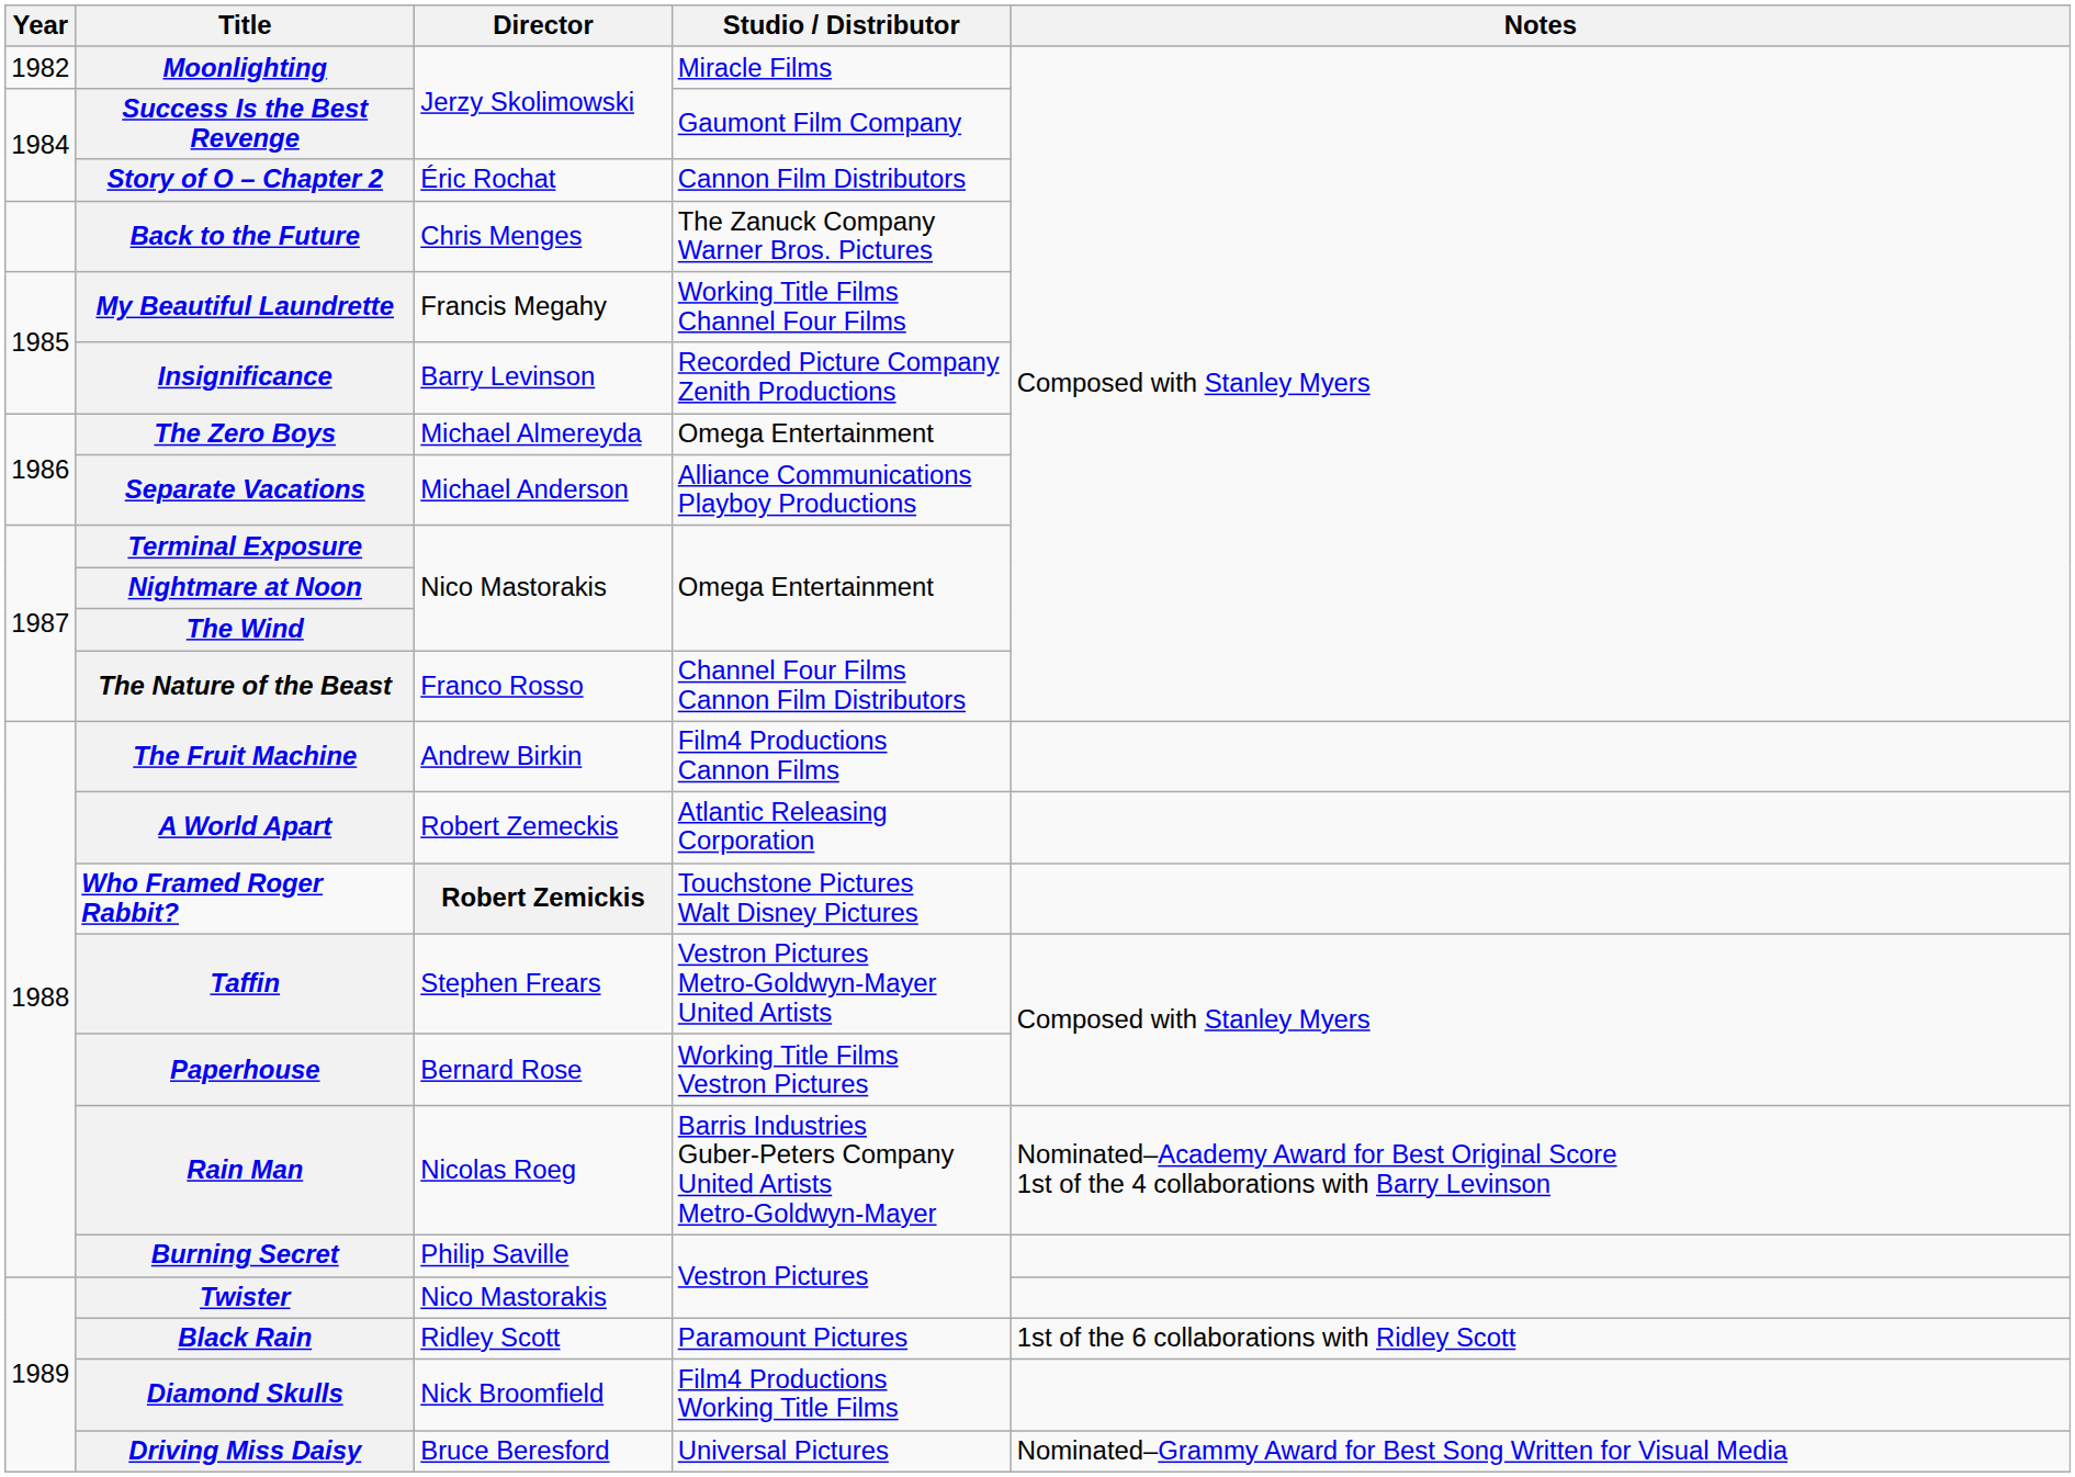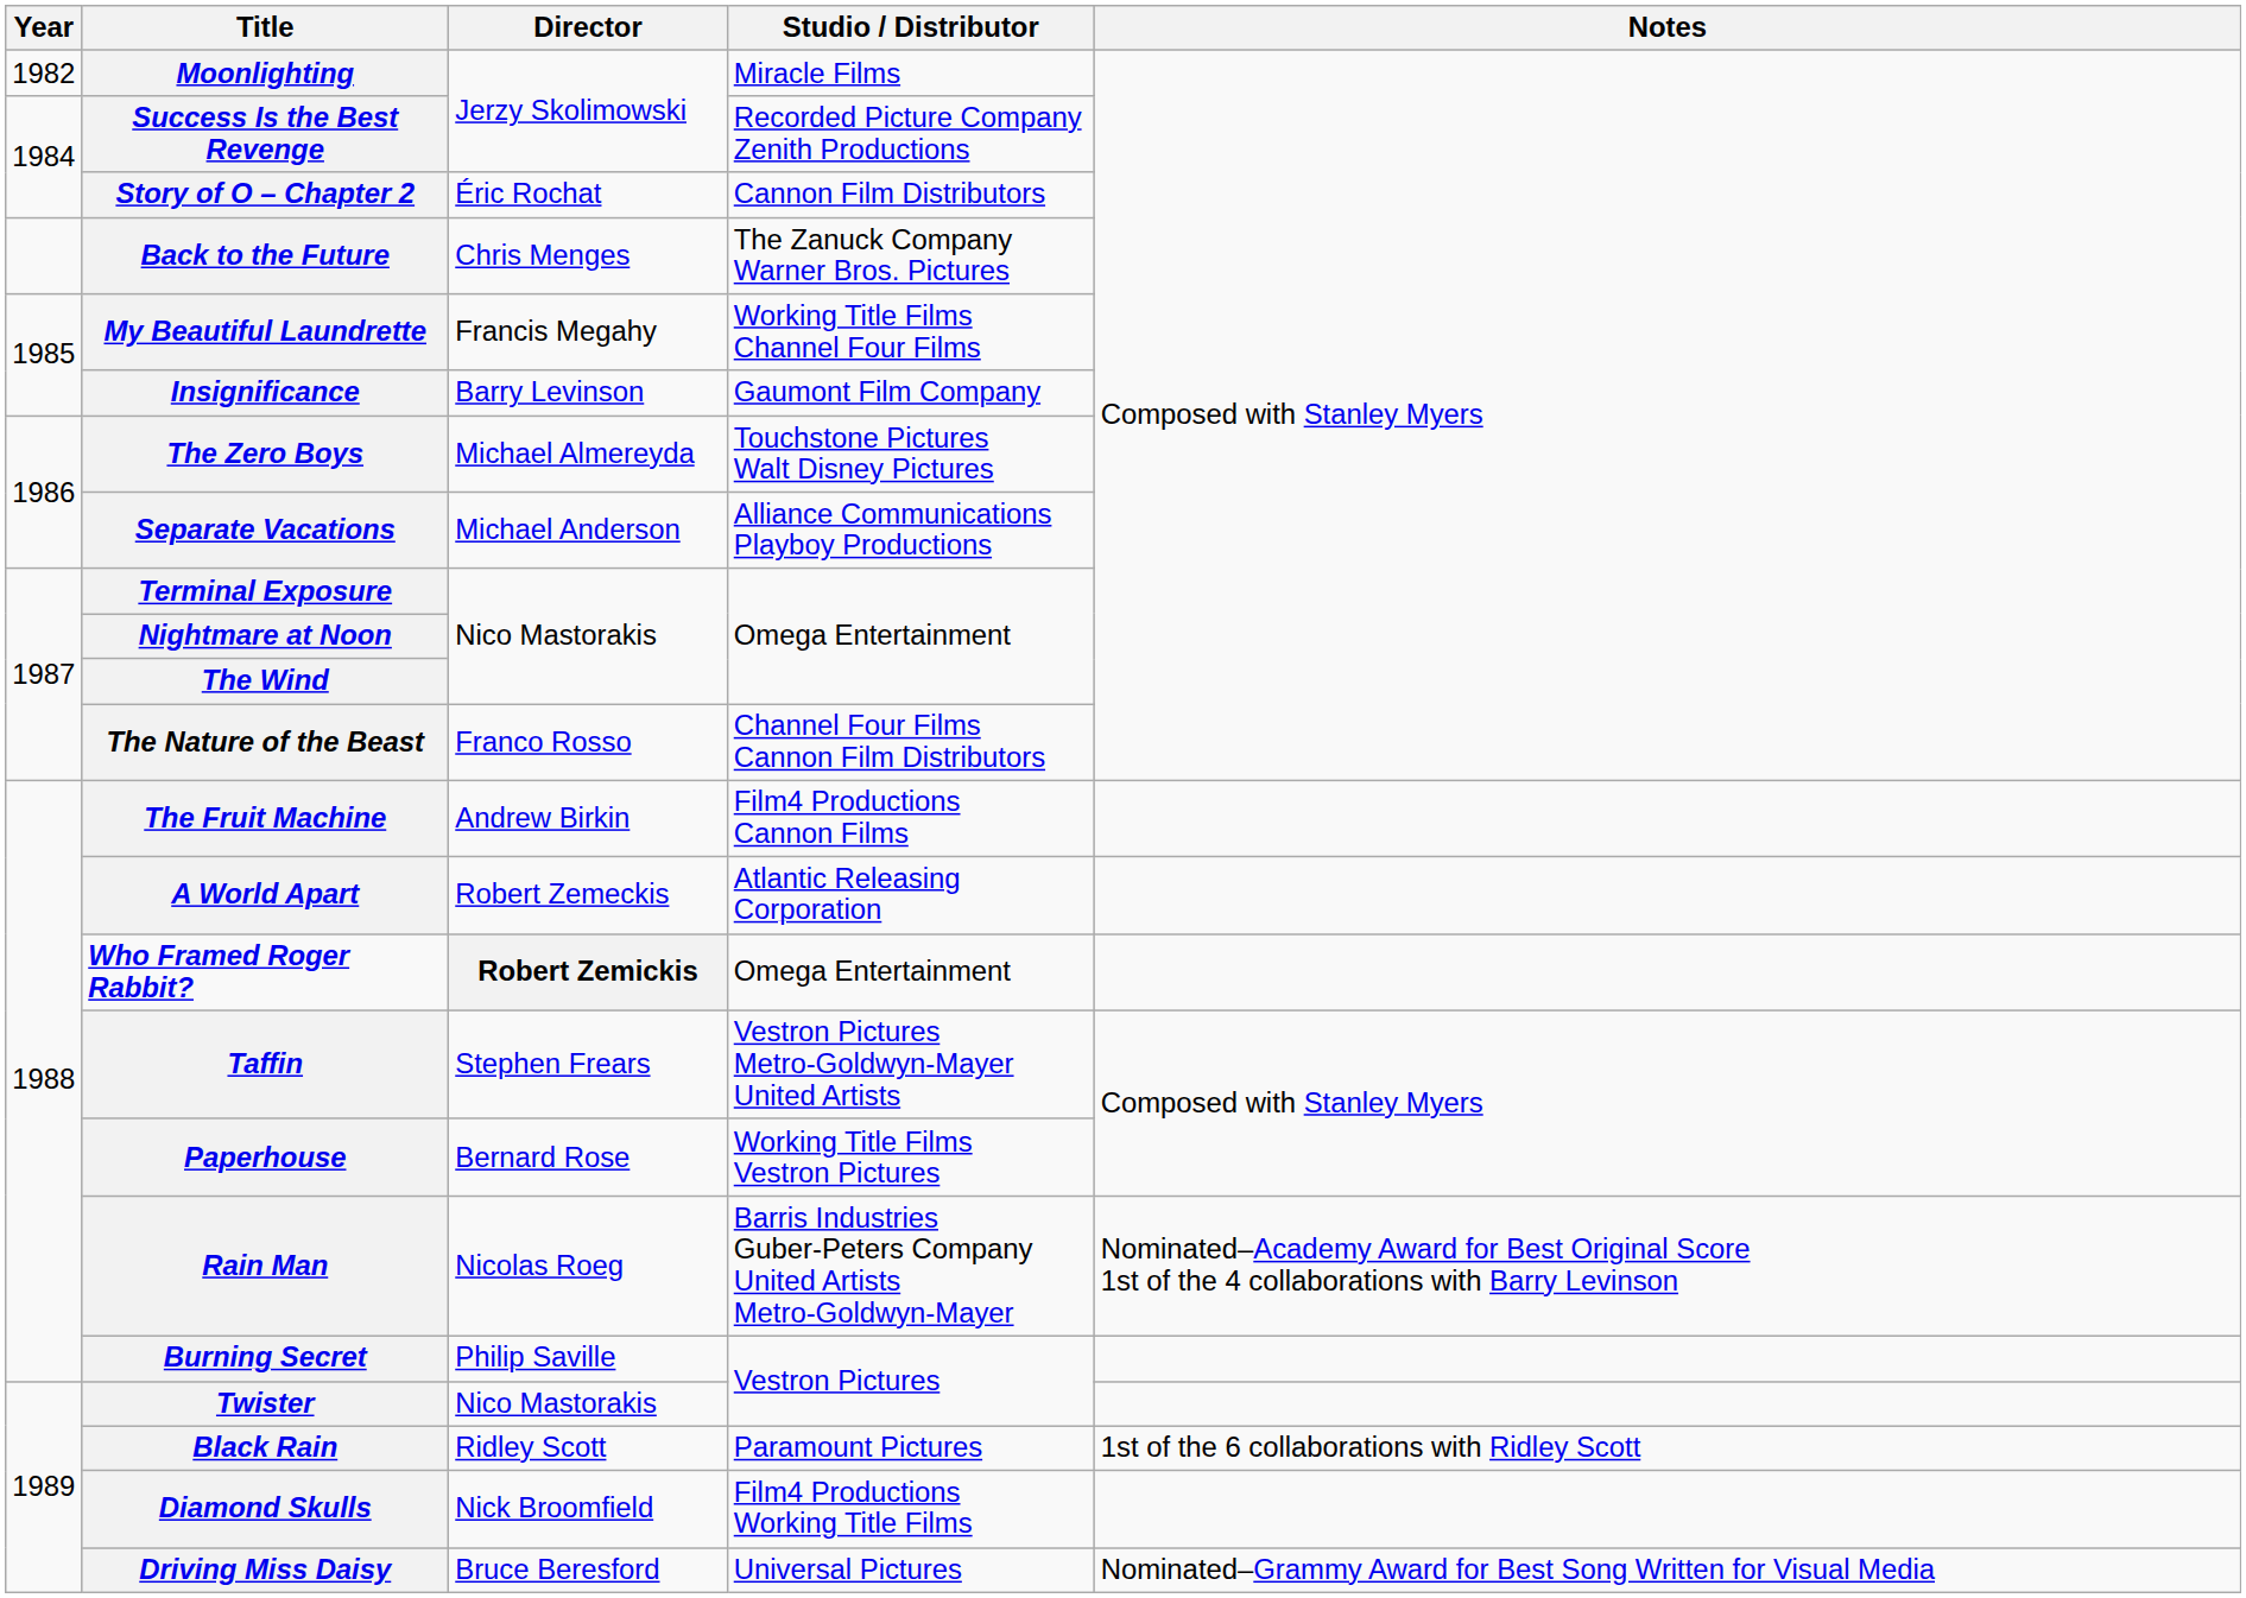 <table class="wikitable sortable" width=100%>
 <tr>
 <th width="30">Year</th>
 <th width="200">Title</th>
 <th width="150">Director</th>
 <th width="200">Studio / Distributor</th>
 <th>Notes</th>
 </tr>
 <tr>
 <td>1982</td>
 <th><em><a href='#'>Moonlighting</a></em></th>
 <td rowspan="2"><a href='#'>Jerzy Skolimowski</a></td>
 <td><a href='#'>Miracle Films</a></td>
 <td rowspan="12">Composed with <a href='#'>Stanley Myers</a></td>
 </tr>
 <tr>
 <td rowspan="2">1984</td>
 <th><em><a href='#'>Success Is the Best Revenge</a></em></th>
-<td><a href='#'>Gaumont Film Company</a></td>
+<td><a href='#'>Recorded Picture Company</a><br><a href='#'>Zenith Productions</a></td>
 </tr>
 <tr>
 <th><em><a href='#'>Story of O – Chapter 2</a></em></th>
 <td><a href='#'>Éric Rochat</a></td>
 <td><a href='#'>Cannon Film Distributors</a></td>
 </tr>
 <tr>
 <td></td>
 <th><em><a href='#'>Back to the Future</a></em></th>
 <td><a href='#'>Chris Menges</a></td>
 <td>The Zanuck Company<br><a href='#'>Warner Bros. Pictures</a></td>
 </tr>
 <tr>
 <td rowspan="2">1985</td>
 <th><em><a href='#'>My Beautiful Laundrette</a></em></th>
 <td>Francis Megahy</td>
 <td><a href='#'>Working Title Films</a><br><a href='#'>Channel Four Films</a></td>
 </tr>
 <tr>
 <th><em><a href='#'>Insignificance</a></em></th>
 <td><a href='#'>Barry Levinson</a></td>
-<td><a href='#'>Recorded Picture Company</a><br><a href='#'>Zenith Productions</a></td>
+<td><a href='#'>Gaumont Film Company</a></td>
 </tr>
 <tr>
 <td rowspan="2">1986</td>
 <th><em><a href='#'>The Zero Boys</a></em></th>
 <td><a href='#'>Michael Almereyda</a></td>
-<td>Omega Entertainment</td>
+<td><a href='#'>Touchstone Pictures</a><br><a href='#'>Walt Disney Pictures</a></td>
 </tr>
 <tr>
 <th><em><a href='#'>Separate Vacations</a></em></th>
 <td><a href='#'>Michael Anderson</a></td>
 <td><a href='#'>Alliance Communications</a><br><a href='#'>Playboy Productions</a></td>
 </tr>
 <tr>
 <td rowspan="4">1987</td>
 <th><em><a href='#'>Terminal Exposure</a></em></th>
 <td rowspan="3">Nico Mastorakis</td>
 <td rowspan="3">Omega Entertainment</td>
 </tr>
 <tr>
 <th><em><a href='#'>Nightmare at Noon</a></em></th>
 </tr>
 <tr>
 <th><em><a href='#'>The Wind</a></em></th>
 </tr>
 <tr>
 <th><em>The Nature of the Beast</em></th>
 <td><a href='#'>Franco Rosso</a></td>
 <td><a href='#'>Channel Four Films</a><br><a href='#'>Cannon Film Distributors</a></td>
 </tr>
 <tr>
 <td rowspan="7">1988</td>
 <th><em><a href='#'>The Fruit Machine</a></em></th>
 <td><a href='#'>Andrew Birkin</a></td>
 <td><a href='#'>Film4 Productions</a><br><a href='#'>Cannon Films</a></td>
 <td></td>
 </tr>
 <tr>
 <th><em><a href='#'>A World Apart</a></em></th>
 <td><a href='#'>Robert Zemeckis</a></td>
 <td><a href='#'>Atlantic Releasing Corporation</a></td>
 <td></td>
 </tr>
 <tr>
 <td><strong><em><a href='#'>Who Framed Roger Rabbit?</a></em></strong></td>
 <th>Robert Zemickis</th>
-<td><a href='#'>Touchstone Pictures</a><br><a href='#'>Walt Disney Pictures</a></td>
+<td>Omega Entertainment</td>
 <td></td>
 </tr>
 <tr>
 <th><em><a href='#'>Taffin</a></em></th>
 <td><a href='#'>Stephen Frears</a></td>
 <td><a href='#'>Vestron Pictures</a><br><a href='#'>Metro-Goldwyn-Mayer</a><br><a href='#'>United Artists</a></td>
 <td rowspan="2">Composed with <a href='#'>Stanley Myers</a></td>
 </tr>
 <tr>
 <th><em><a href='#'>Paperhouse</a></em></th>
 <td><a href='#'>Bernard Rose</a></td>
 <td><a href='#'>Working Title Films</a><br><a href='#'>Vestron Pictures</a></td>
 </tr>
 <tr>
 <th><em><a href='#'>Rain Man</a></em></th>
 <td><a href='#'>Nicolas Roeg</a></td>
 <td><a href='#'>Barris Industries</a><br>Guber-Peters Company<br><a href='#'>United Artists</a><br><a href='#'>Metro-Goldwyn-Mayer</a></td>
 <td>Nominated–<a href='#'>Academy Award for Best Original Score</a><br>1st of the 4 collaborations with <a href='#'>Barry Levinson</a></td>
 </tr>
 <tr>
 <th><em><a href='#'>Burning Secret</a></em></th>
 <td><a href='#'>Philip Saville</a></td>
 <td rowspan="2"><a href='#'>Vestron Pictures</a></td>
 <td></td>
 </tr>
 <tr>
 <td rowspan="4">1989</td>
 <th><em><a href='#'>Twister</a></em></th>
 <td><a href='#'>Nico Mastorakis</a></td>
 <td></td>
 </tr>
 <tr>
 <th><em><a href='#'>Black Rain</a></em></th>
 <td><a href='#'>Ridley Scott</a></td>
 <td><a href='#'>Paramount Pictures</a></td>
 <td>1st of the 6 collaborations with <a href='#'>Ridley Scott</a></td>
 </tr>
 <tr>
 <th><em><a href='#'>Diamond Skulls</a></em></th>
 <td><a href='#'>Nick Broomfield</a></td>
 <td><a href='#'>Film4 Productions</a><br><a href='#'>Working Title Films</a></td>
 <td></td>
 </tr>
 <tr>
 <th><em><a href='#'>Driving Miss Daisy</a></em></th>
 <td><a href='#'>Bruce Beresford</a></td>
 <td><a href='#'>Universal Pictures</a></td>
 <td>Nominated–<a href='#'>Grammy Award for Best Song Written for Visual Media</a></td>
 </tr>
 </table>
